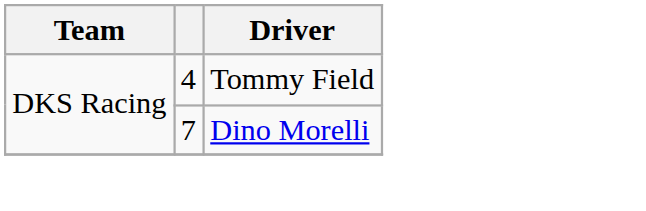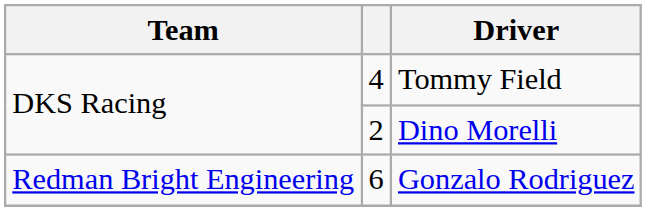 <table class="wikitable" style="font-size:85%">
 <tr>
 <th>Team</th>
 <th></th>
 <th>Driver</th>
 </tr>
 <tr>
 <td rowspan=2> DKS Racing</td>
 <td>4</td>
 <td> Tommy Field</td>
 </tr>
 <tr>
-<td>7</td>
+<td>2</td>
 <td> <a href='#'>Dino Morelli</a></td>
+</tr>
+<tr>
+<td> <a href='#'>Redman Bright Engineering</a></td>
+<td>6</td>
+<td> <a href='#'>Gonzalo Rodriguez</a></td>
 </tr>
 <tr>
 </tr>
 </table>
